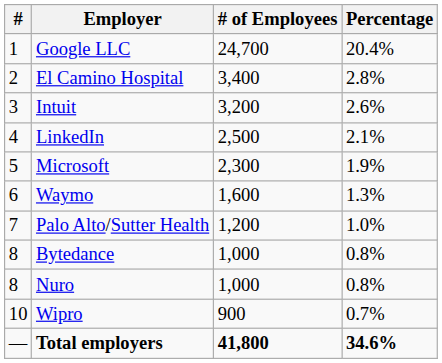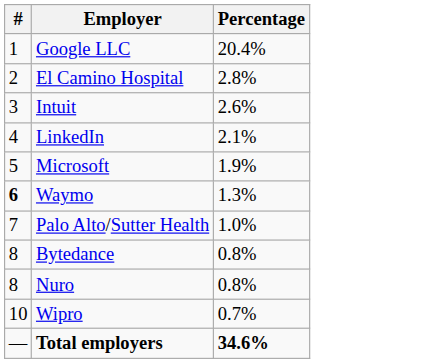 <table class="wikitable">
 <tr>
 <th>#</th>
 <th>Employer</th>
-<th># of Employees</th>
 <th>Percentage</th>
 </tr>
 <tr>
 <td>1</td>
 <td><a href='#'>Google LLC</a></td>
-<td>24,700</td>
 <td>20.4%</td>
 </tr>
 <tr>
 <td>2</td>
 <td><a href='#'>El Camino Hospital</a></td>
-<td>3,400</td>
 <td>2.8%</td>
 </tr>
 <tr>
 <td>3</td>
 <td><a href='#'>Intuit</a></td>
-<td>3,200</td>
 <td>2.6%</td>
 </tr>
 <tr>
 <td>4</td>
 <td><a href='#'>LinkedIn</a></td>
-<td>2,500</td>
 <td>2.1%</td>
 </tr>
 <tr>
 <td>5</td>
 <td><a href='#'>Microsoft</a></td>
-<td>2,300</td>
 <td>1.9%</td>
 </tr>
 <tr>
-<td>6</td>
+<td><strong>6</strong></td>
 <td><a href='#'>Waymo</a></td>
-<td>1,600</td>
 <td>1.3%</td>
 </tr>
 <tr>
 <td>7</td>
 <td><a href='#'>Palo Alto</a>/<a href='#'>Sutter Health</a></td>
-<td>1,200</td>
 <td>1.0%</td>
 </tr>
 <tr>
 <td>8</td>
 <td><a href='#'>Bytedance</a></td>
-<td>1,000</td>
 <td>0.8%</td>
 </tr>
 <tr>
 <td>8</td>
 <td><a href='#'>Nuro</a></td>
-<td>1,000</td>
 <td>0.8%</td>
 </tr>
 <tr>
 <td>10</td>
 <td><a href='#'>Wipro</a></td>
-<td>900</td>
 <td>0.7%</td>
 </tr>
 <tr>
 <td>—</td>
 <td><strong>Total employers</strong></td>
-<td><strong>41,800</strong></td>
 <td><strong>34.6%</strong></td>
 </tr>
 </table>
